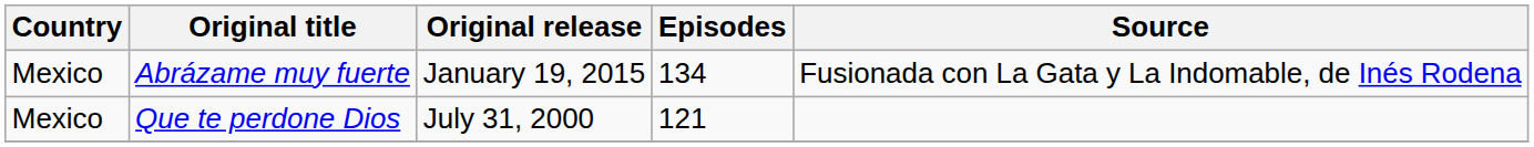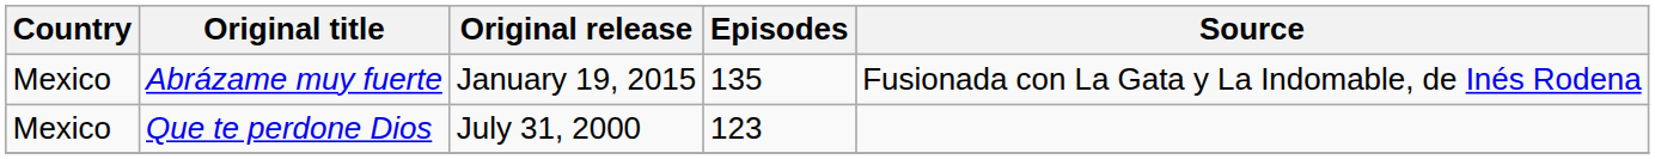 <table class="wikitable sortable">
 <tr>
 <th>Country</th>
 <th>Original title</th>
 <th>Original release</th>
 <th>Episodes</th>
 <th>Source</th>
 </tr>
 <tr>
 <td>Mexico</td>
 <td><em><a href='#'>Abrázame muy fuerte</a></em></td>
 <td>January 19, 2015</td>
-<td>134</td>
+<td>135</td>
 <td> Fusionada con La Gata y La Indomable, de <a href='#'>Inés Rodena</a></td>
 </tr>
 <tr>
 <td>Mexico</td>
 <td><em><a href='#'>Que te perdone Dios</a></em></td>
 <td>July 31, 2000</td>
-<td>121</td>
+<td>123</td>
 <td></td>
 </tr>
 <tr>
 </tr>
 </table>
